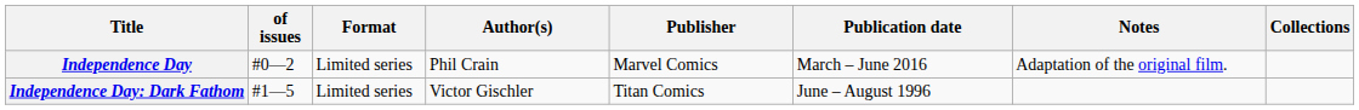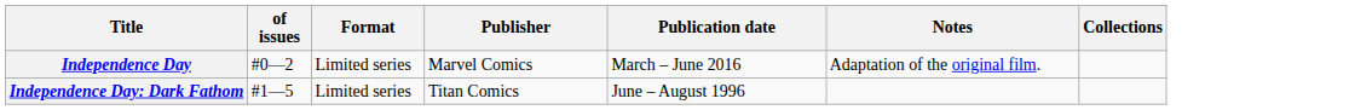 <table class="wikitable">
 <tr>
 <th>Title</th>
 <th style="width:40pt"> of issues</th>
 <th style="width:75pt">Format</th>
-<th style="width:125pt">Author(s)</th>
 <th style="width:125pt">Publisher</th>
 <th style="width:150pt">Publication date</th>
 <th style="width:175pt">Notes</th>
 <th>Collections</th>
 </tr>
 <tr>
 <th><em><a href='#'>Independence Day</a></em></th>
 <td>#0—2</td>
 <td>Limited series</td>
-<td>Phil Crain</td>
 <td>Marvel Comics</td>
 <td>March – June 2016</td>
 <td>Adaptation of the <a href='#'>original film</a>.</td>
 <td></td>
 </tr>
 <tr>
 <th><em><a href='#'>Independence Day: Dark Fathom</a></em></th>
 <td>#1—5</td>
 <td>Limited series</td>
-<td>Victor Gischler</td>
 <td>Titan Comics</td>
 <td>June – August 1996</td>
 <td></td>
 <td></td>
 </tr>
 </table>
